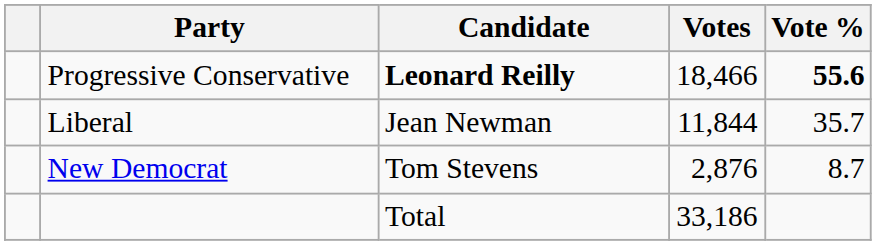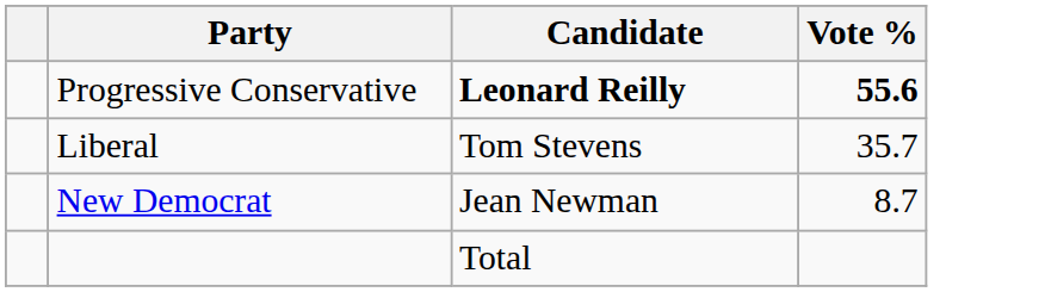 <table class="wikitable">
 <tr>
 <th></th>
 <th scope="col" width="175">Party</th>
 <th scope="col" width="150">Candidate</th>
-<th>Votes</th>
 <th>Vote %</th>
 </tr>
 <tr>
 <td>   </td>
 <td>Progressive Conservative</td>
 <td><strong>Leonard Reilly</strong></td>
-<td align=right>18,466</td>
 <td align=right><strong>55.6</strong></td>
 </tr>
 <tr |>
 <td>   </td>
 <td>Liberal</td>
-<td>Jean Newman</td>
-<td align=right>11,844</td>
+<td>Tom Stevens</td>
 <td align=right>35.7</td>
 </tr>
 <tr |>
 <td>   </td>
 <td><a href='#'>New Democrat</a></td>
-<td>Tom Stevens</td>
-<td align=right>2,876</td>
+<td>Jean Newman</td>
 <td align=right>8.7</td>
 </tr>
 <tr |>
 <td></td>
 <td></td>
 <td>Total</td>
-<td align=right>33,186</td>
 <td></td>
 </tr>
 </table>
